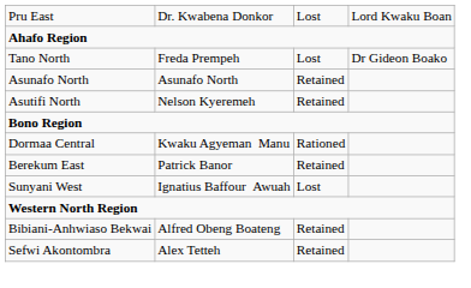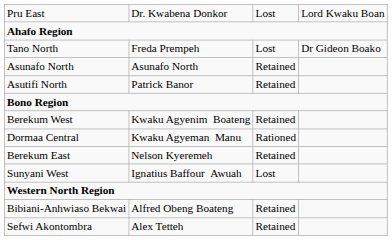 <table class="wikitable">
 <tr>
 <td>Pru East</td>
 <td>Dr. Kwabena Donkor</td>
 <td>Lost</td>
 <td>Lord Kwaku Boan</td>
 </tr>
 <tr>
 <td colspan="4"><strong>Ahafo Region</strong></td>
 </tr>
 <tr>
 <td>Tano North</td>
 <td>Freda Prempeh</td>
 <td>Lost</td>
 <td>Dr Gideon Boako</td>
 </tr>
 <tr>
 <td>Asunafo North</td>
 <td>Asunafo North</td>
 <td>Retained</td>
 <td></td>
 </tr>
 <tr>
 <td>Asutifi North</td>
-<td>Nelson Kyeremeh</td>
+<td>Patrick Banor</td>
 <td>Retained</td>
 <td></td>
 </tr>
 <tr>
 <td colspan="4"><strong>Bono Region</strong></td>
+</tr>
+<tr>
+<td>Berekum West</td>
+<td>Kwaku Agyenim  Boateng</td>
+<td>Retained</td>
+<td></td>
 </tr>
 <tr>
 <td>Dormaa Central</td>
 <td>Kwaku Agyeman  Manu</td>
 <td>Rationed</td>
 <td></td>
 </tr>
 <tr>
 <td>Berekum East</td>
-<td>Patrick Banor</td>
+<td>Nelson Kyeremeh</td>
 <td>Retained</td>
 <td></td>
 </tr>
 <tr>
 <td>Sunyani West</td>
 <td>Ignatius Baffour  Awuah</td>
 <td>Lost</td>
 <td></td>
 </tr>
 <tr>
 <td colspan="4"><strong>Western North Region</strong></td>
 </tr>
 <tr>
 <td>Bibiani-Anhwiaso Bekwai</td>
 <td>Alfred Obeng Boateng</td>
 <td>Retained</td>
 <td></td>
 </tr>
 <tr>
 <td>Sefwi Akontombra</td>
 <td>Alex Tetteh</td>
 <td>Retained</td>
 <td></td>
 </tr>
 </table>
